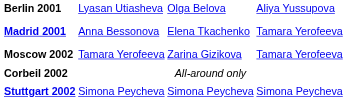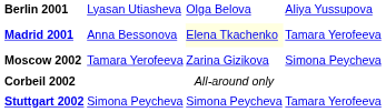 <table>
 <tr>
 <th scope=row style="text-align:left">Berlin 2001 </th>
 <td style="height:30px;"> <a href='#'>Lyasan Utiasheva</a></td>
 <td style="height:30px;"> <a href='#'>Olga Belova</a></td>
 <td style="height:30px;"> <a href='#'>Aliya Yussupova</a></td>
 </tr>
 <tr>
 <th scope=row style="text-align:left"><a href='#'>Madrid 2001</a></th>
 <td style="height:30px;"> <a href='#'>Anna Bessonova</a></td>
-<td style="height:30px;"> <a href='#'>Elena Tkachenko</a></td>
+<td style="background: lightyellow; height:30px;"> <a href='#'>Elena Tkachenko</a></td>
 <td style="height:30px;"> <a href='#'>Tamara Yerofeeva</a></td>
 </tr>
 <tr>
 <th scope=row style="text-align:left">Moscow 2002 </th>
 <td style="height:30px;"> <a href='#'>Tamara Yerofeeva</a></td>
 <td style="height:30px;"> <a href='#'>Zarina Gizikova</a></td>
-<td style="height:30px;"> <a href='#'>Tamara Yerofeeva</a></td>
+<td style="height:30px;"> <a href='#'>Simona Peycheva</a></td>
 </tr>
 <tr>
 <th scope=row style="text-align:left">Corbeil 2002 </th>
 <td colspan=3 align=center><em>All-around only</em></td>
 </tr>
 <tr>
 <th scope=row style="text-align:left"><a href='#'>Stuttgart 2002</a></th>
 <td style="height:30px;"> <a href='#'>Simona Peycheva</a></td>
 <td style="height:30px;"> <a href='#'>Simona Peycheva</a></td>
-<td style="height:30px;"> <a href='#'>Simona Peycheva</a></td>
+<td style="height:30px;"> <a href='#'>Tamara Yerofeeva</a></td>
 </tr>
 </table>
